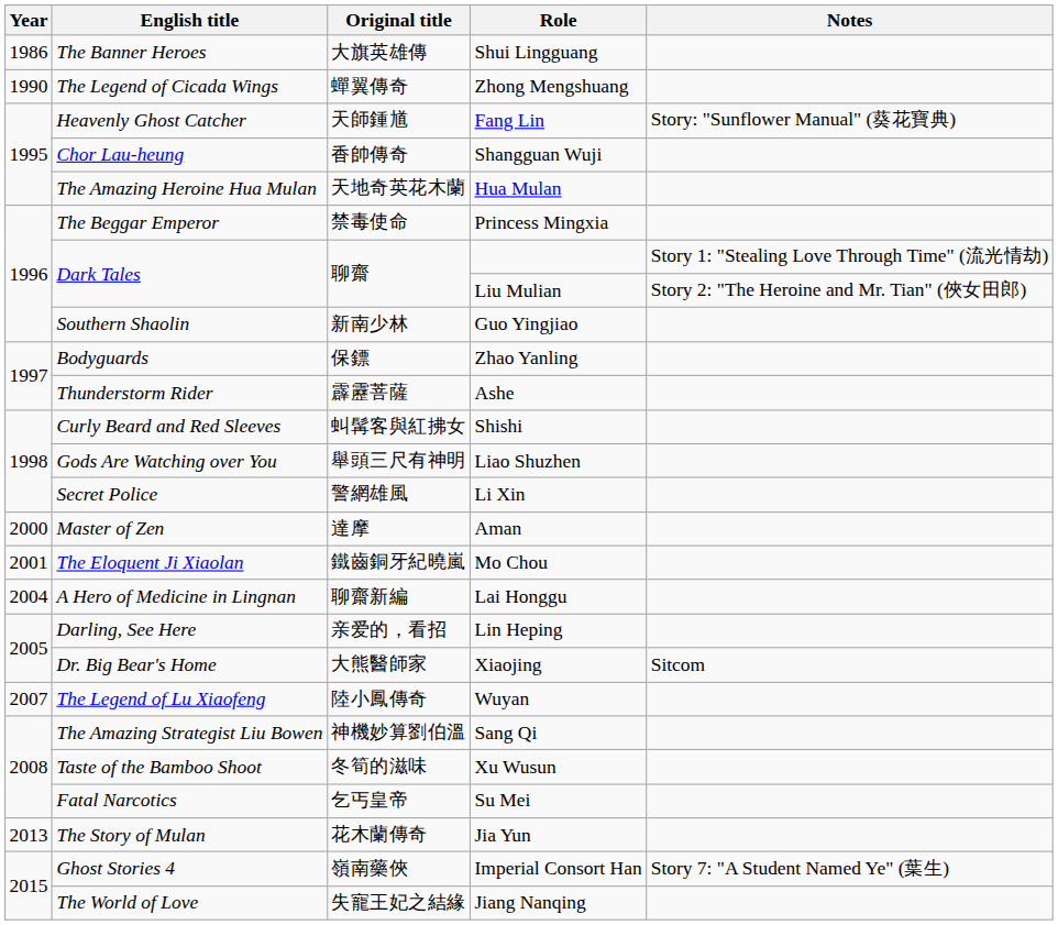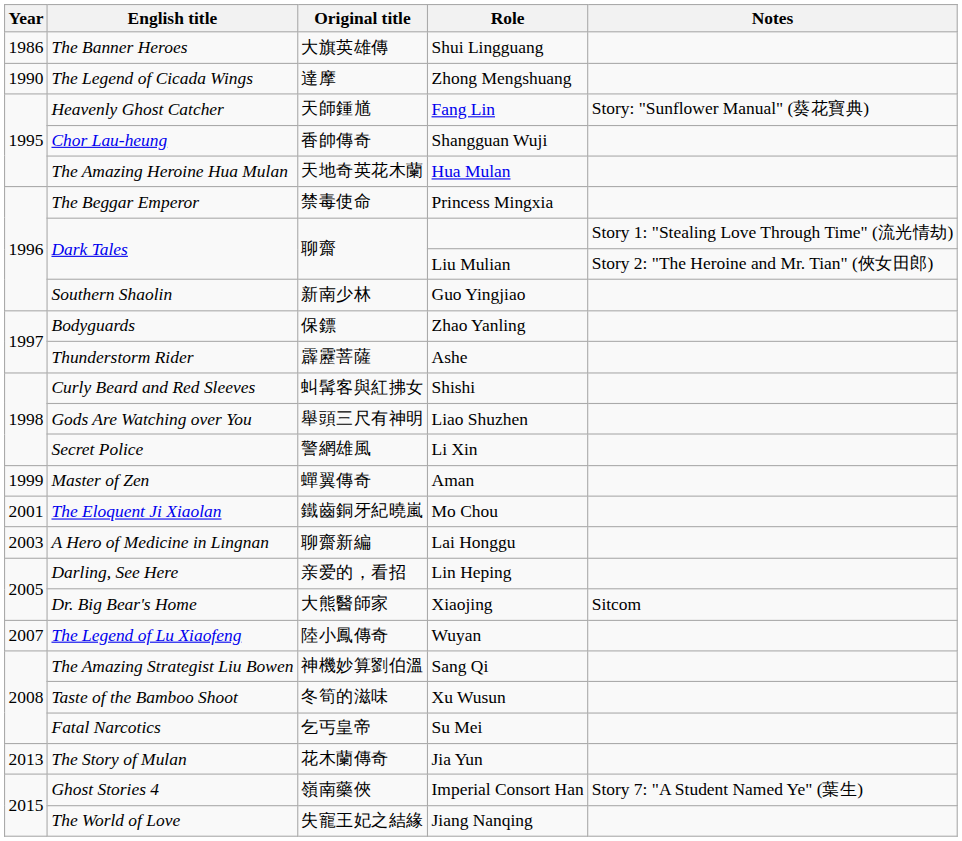 <table class="wikitable sortable">
 <tr>
 <th>Year</th>
 <th>English title</th>
 <th>Original title</th>
 <th>Role</th>
 <th class="unsortable">Notes</th>
 </tr>
 <tr>
 <td>1986</td>
 <td><em>The Banner Heroes</em></td>
 <td>大旗英雄傳</td>
 <td>Shui Lingguang</td>
 <td></td>
 </tr>
 <tr>
 <td>1990</td>
 <td><em>The Legend of Cicada Wings</em></td>
-<td>蟬翼傳奇</td>
+<td>達摩</td>
 <td>Zhong Mengshuang</td>
 <td></td>
 </tr>
 <tr>
 <td rowspan=3>1995</td>
 <td><em>Heavenly Ghost Catcher</em></td>
 <td>天師鍾馗</td>
 <td><a href='#'>Fang Lin</a></td>
 <td>Story: "Sunflower Manual" (葵花寶典)</td>
 </tr>
 <tr>
 <td><em><a href='#'>Chor Lau-heung</a></em></td>
 <td>香帥傳奇</td>
 <td>Shangguan Wuji</td>
 <td></td>
 </tr>
 <tr>
 <td><em>The Amazing Heroine Hua Mulan</em></td>
 <td>天地奇英花木蘭</td>
 <td><a href='#'>Hua Mulan</a></td>
 <td></td>
 </tr>
 <tr>
 <td rowspan=4>1996</td>
 <td><em>The Beggar Emperor</em></td>
 <td>禁毒使命</td>
 <td>Princess Mingxia</td>
 <td></td>
 </tr>
 <tr>
 <td rowspan=2><em><a href='#'>Dark Tales</a></em></td>
 <td rowspan=2>聊齋</td>
 <td></td>
 <td>Story 1: "Stealing Love Through Time" (流光情劫)</td>
 </tr>
 <tr>
 <td>Liu Mulian</td>
 <td>Story 2: "The Heroine and Mr. Tian" (俠女田郎)</td>
 </tr>
 <tr>
 <td><em>Southern Shaolin</em></td>
 <td>新南少林</td>
 <td>Guo Yingjiao</td>
 <td></td>
 </tr>
 <tr>
 <td rowspan=2>1997</td>
 <td><em>Bodyguards</em></td>
 <td>保鏢</td>
 <td>Zhao Yanling</td>
 <td></td>
 </tr>
 <tr>
 <td><em>Thunderstorm Rider</em></td>
 <td>霹靂菩薩</td>
 <td>Ashe</td>
 <td></td>
 </tr>
 <tr>
 <td rowspan=3>1998</td>
 <td><em>Curly Beard and Red Sleeves</em></td>
 <td>虯髯客與紅拂女</td>
 <td>Shishi</td>
 <td></td>
 </tr>
 <tr>
 <td><em>Gods Are Watching over You</em></td>
 <td>舉頭三尺有神明</td>
 <td>Liao Shuzhen</td>
 <td></td>
 </tr>
 <tr>
 <td><em>Secret Police</em></td>
 <td>警網雄風</td>
 <td>Li Xin</td>
 <td></td>
 </tr>
 <tr>
-<td>2000</td>
+<td>1999</td>
 <td><em>Master of Zen</em></td>
-<td>達摩</td>
+<td>蟬翼傳奇</td>
 <td>Aman</td>
 <td></td>
 </tr>
 <tr>
 <td>2001</td>
 <td><em><a href='#'>The Eloquent Ji Xiaolan</a></em></td>
 <td>鐵齒銅牙紀曉嵐</td>
 <td>Mo Chou</td>
 <td></td>
 </tr>
 <tr>
-<td>2004</td>
+<td>2003</td>
 <td><em>A Hero of Medicine in Lingnan</em></td>
 <td>聊齋新編</td>
 <td>Lai Honggu</td>
 <td></td>
 </tr>
 <tr>
 <td rowspan=2>2005</td>
 <td><em>Darling, See Here</em></td>
 <td>亲爱的，看招</td>
 <td>Lin Heping</td>
 <td></td>
 </tr>
 <tr>
 <td><em>Dr. Big Bear's Home</em></td>
 <td>大熊醫師家</td>
 <td>Xiaojing</td>
 <td>Sitcom</td>
 </tr>
 <tr>
 <td>2007</td>
 <td><em><a href='#'>The Legend of Lu Xiaofeng</a></em></td>
 <td>陸小鳳傳奇</td>
 <td>Wuyan</td>
 <td></td>
 </tr>
 <tr>
 <td rowspan=3>2008</td>
 <td><em>The Amazing Strategist Liu Bowen</em></td>
 <td>神機妙算劉伯溫</td>
 <td>Sang Qi</td>
 <td></td>
 </tr>
 <tr>
 <td><em>Taste of the Bamboo Shoot</em></td>
 <td>冬筍的滋味</td>
 <td>Xu Wusun</td>
 <td></td>
 </tr>
 <tr>
 <td><em>Fatal Narcotics</em></td>
 <td>乞丐皇帝</td>
 <td>Su Mei</td>
 <td></td>
 </tr>
 <tr>
 <td>2013</td>
 <td><em>The Story of Mulan</em></td>
 <td>花木蘭傳奇</td>
 <td>Jia Yun</td>
 <td></td>
 </tr>
 <tr>
 <td rowspan=2>2015</td>
 <td><em>Ghost Stories 4</em></td>
 <td>嶺南藥俠</td>
 <td>Imperial Consort Han</td>
 <td>Story 7: "A Student Named Ye" (葉生)</td>
 </tr>
 <tr>
 <td><em>The World of Love</em></td>
 <td>失寵王妃之結緣</td>
 <td>Jiang Nanqing</td>
 <td></td>
 </tr>
 </table>
